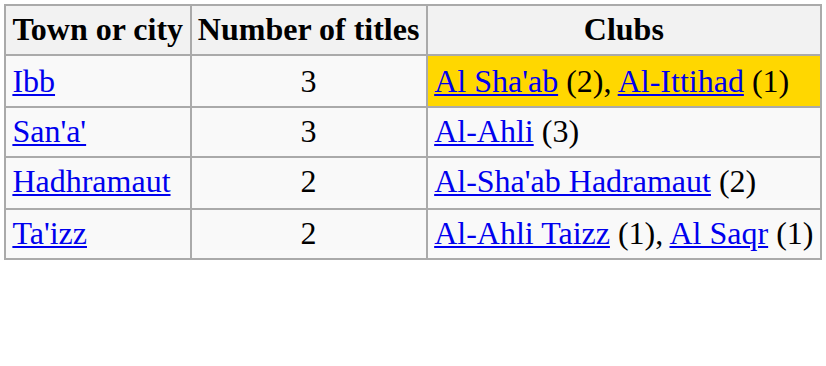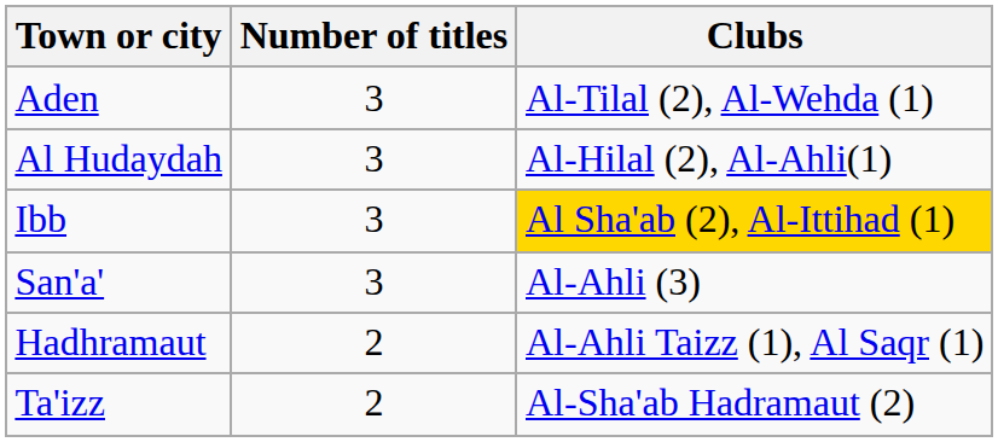 <table class="sortable wikitable">
 <tr>
 <th>Town or city</th>
 <th>Number of titles</th>
 <th class="unsortable">Clubs</th>
+</tr>
+<tr>
+<td><a href='#'>Aden</a></td>
+<td align=center>3</td>
+<td><a href='#'>Al-Tilal</a> (2), <a href='#'>Al-Wehda</a> (1)</td>
+</tr>
+<tr>
+<td><a href='#'>Al Hudaydah</a></td>
+<td align=center>3</td>
+<td><a href='#'>Al-Hilal</a> (2), <a href='#'>Al-Ahli</a>(1)</td>
 </tr>
 <tr>
 <td><a href='#'>Ibb</a></td>
 <td align=center>3</td>
 <td style="background: gold;"><a href='#'>Al Sha'ab</a> (2), <a href='#'>Al-Ittihad</a> (1)</td>
 </tr>
 <tr>
 <td><a href='#'>San'a'</a></td>
 <td align=center>3</td>
 <td><a href='#'>Al-Ahli</a> (3)</td>
 </tr>
 <tr>
 <td><a href='#'>Hadhramaut</a></td>
 <td align=center>2</td>
-<td><a href='#'>Al-Sha'ab Hadramaut</a> (2)</td>
+<td><a href='#'>Al-Ahli Taizz</a> (1), <a href='#'>Al Saqr</a> (1)</td>
 </tr>
 <tr>
 <td><a href='#'>Ta'izz</a></td>
 <td align=center>2</td>
-<td><a href='#'>Al-Ahli Taizz</a> (1), <a href='#'>Al Saqr</a> (1)</td>
+<td><a href='#'>Al-Sha'ab Hadramaut</a> (2)</td>
 </tr>
 <tr>
 </tr>
 </table>
